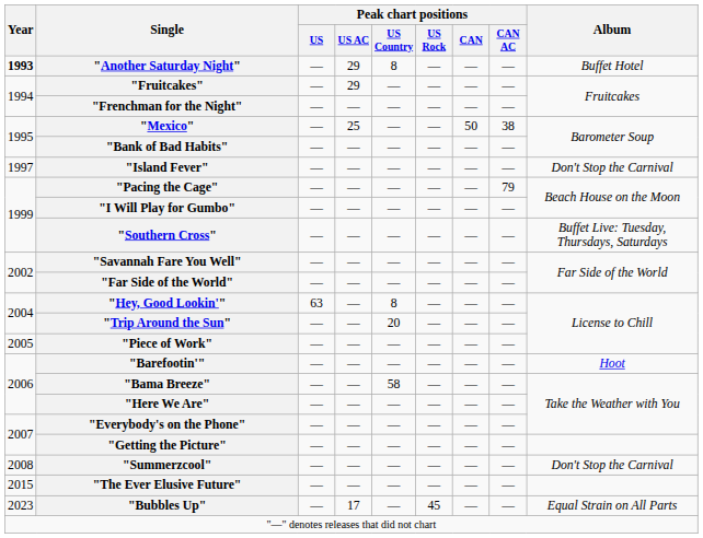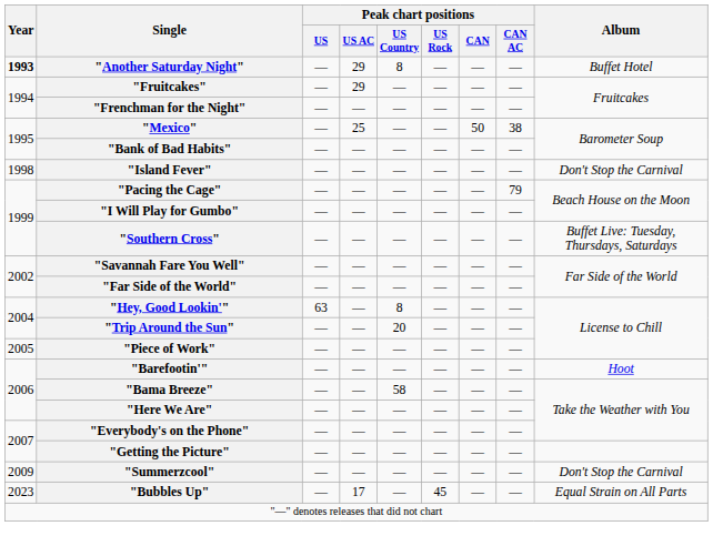 <table class="wikitable plainrowheaders" style="text-align:center;">
 <tr>
 <th rowspan="2">Year</th>
 <th rowspan="2" style="width:20em;">Single</th>
 <th colspan="6">Peak chart positions</th>
 <th rowspan="2">Album</th>
 </tr>
 <tr style="font-size:smaller;">
 <th width="40"><a href='#'>US</a><br></th>
 <th width="40"><a href='#'>US AC</a><br></th>
 <th width="40"><a href='#'>US Country</a><br></th>
 <th width="40"><a href='#'>US Rock</a><br></th>
 <th width="40"><a href='#'>CAN</a><br></th>
 <th width="40"><a href='#'>CAN AC</a><br></th>
 </tr>
 <tr>
 <td><strong>1993</strong></td>
 <th scope="row">"<a href='#'>Another Saturday Night</a>"</th>
 <td>—</td>
 <td>29</td>
 <td>8</td>
 <td>—</td>
 <td>—</td>
 <td>—</td>
 <td><em>Buffet Hotel</em></td>
 </tr>
 <tr>
 <td rowspan="2">1994</td>
 <th scope="row">"Fruitcakes"</th>
 <td>—</td>
 <td>29</td>
 <td>—</td>
 <td>—</td>
 <td>—</td>
 <td>—</td>
 <td rowspan="2"><em>Fruitcakes</em></td>
 </tr>
 <tr>
 <th scope="row">"Frenchman for the Night"</th>
 <td>—</td>
 <td>—</td>
 <td>—</td>
 <td>—</td>
 <td>—</td>
 <td>—</td>
 </tr>
 <tr>
 <td rowspan="2">1995</td>
 <th scope="row">"<a href='#'>Mexico</a>"</th>
 <td>—</td>
 <td>25</td>
 <td>—</td>
 <td>—</td>
 <td>50</td>
 <td>38</td>
 <td rowspan="2"><em>Barometer Soup</em></td>
 </tr>
 <tr>
 <th scope="row">"Bank of Bad Habits"</th>
 <td>—</td>
 <td>—</td>
 <td>—</td>
 <td>—</td>
 <td>—</td>
 <td>—</td>
 </tr>
 <tr>
-<td>1997</td>
+<td>1998</td>
 <th scope="row">"Island Fever"</th>
 <td>—</td>
 <td>—</td>
 <td>—</td>
 <td>—</td>
 <td>—</td>
 <td>—</td>
 <td><em>Don't Stop the Carnival</em></td>
 </tr>
 <tr>
 <td rowspan="3">1999</td>
 <th scope="row">"Pacing the Cage"</th>
 <td>—</td>
 <td>—</td>
 <td>—</td>
 <td>—</td>
 <td>—</td>
 <td>79</td>
 <td rowspan="2"><em>Beach House on the Moon</em></td>
 </tr>
 <tr>
 <th scope="row">"I Will Play for Gumbo"</th>
 <td>—</td>
 <td>—</td>
 <td>—</td>
 <td>—</td>
 <td>—</td>
 <td>—</td>
 </tr>
 <tr>
 <th scope="row">"<a href='#'>Southern Cross</a>" </th>
 <td>—</td>
 <td>—</td>
 <td>—</td>
 <td>—</td>
 <td>—</td>
 <td>—</td>
 <td><em>Buffet Live: Tuesday, Thursdays, Saturdays</em></td>
 </tr>
 <tr>
 <td rowspan="2">2002</td>
 <th scope="row">"Savannah Fare You Well"</th>
 <td>—</td>
 <td>—</td>
 <td>—</td>
 <td>—</td>
 <td>—</td>
 <td>—</td>
 <td rowspan="2"><em>Far Side of the World</em></td>
 </tr>
 <tr>
 <th scope="row">"Far Side of the World"</th>
 <td>—</td>
 <td>—</td>
 <td>—</td>
 <td>—</td>
 <td>—</td>
 <td>—</td>
 </tr>
 <tr>
 <td rowspan="2">2004</td>
 <th scope="row">"<a href='#'>Hey, Good Lookin'</a>" </th>
 <td>63</td>
 <td>—</td>
 <td>8</td>
 <td>—</td>
 <td>—</td>
 <td>—</td>
 <td rowspan="3"><em>License to Chill</em></td>
 </tr>
 <tr>
 <th scope="row">"<a href='#'>Trip Around the Sun</a>" </th>
 <td>—</td>
 <td>—</td>
 <td>20</td>
 <td>—</td>
 <td>—</td>
 <td>—</td>
 </tr>
 <tr>
 <td>2005</td>
 <th scope="row">"Piece of Work"</th>
 <td>—</td>
 <td>—</td>
 <td>—</td>
 <td>—</td>
 <td>—</td>
 <td>—</td>
 </tr>
 <tr>
 <td rowspan="3">2006</td>
 <th scope="row">"Barefootin'" </th>
 <td>—</td>
 <td>—</td>
 <td>—</td>
 <td>—</td>
 <td>—</td>
 <td>—</td>
 <td><em><a href='#'>Hoot</a></em></td>
 </tr>
 <tr>
 <th scope="row">"Bama Breeze"</th>
 <td>—</td>
 <td>—</td>
 <td>58</td>
 <td>—</td>
 <td>—</td>
 <td>—</td>
 <td rowspan="3"><em>Take the Weather with You</em></td>
 </tr>
 <tr>
 <th scope="row">"Here We Are"</th>
 <td>—</td>
 <td>—</td>
 <td>—</td>
 <td>—</td>
 <td>—</td>
 <td>—</td>
 </tr>
 <tr>
 <td rowspan="2">2007</td>
 <th scope="row">"Everybody's on the Phone"</th>
 <td>—</td>
 <td>—</td>
 <td>—</td>
 <td>—</td>
 <td>—</td>
 <td>—</td>
 </tr>
 <tr>
 <th scope="row">"Getting the Picture"</th>
 <td>—</td>
 <td>—</td>
 <td>—</td>
 <td>—</td>
 <td>—</td>
 <td>—</td>
 <td></td>
 </tr>
 <tr>
-<td>2008</td>
+<td>2009</td>
 <th scope="row">"Summerzcool"</th>
 <td>—</td>
 <td>—</td>
 <td>—</td>
 <td>—</td>
 <td>—</td>
 <td>—</td>
 <td><em>Don't Stop the Carnival</em></td>
-</tr>
-<tr>
-<td>2015</td>
-<th scope="row">"The Ever Elusive Future"</th>
-<td>—</td>
-<td>—</td>
-<td>—</td>
-<td>—</td>
-<td>—</td>
-<td>—</td>
-<td></td>
 </tr>
 <tr>
 <td>2023</td>
 <th scope="row">"Bubbles Up"</th>
 <td>—</td>
 <td>17</td>
 <td>—</td>
 <td>45</td>
 <td>—</td>
 <td>—</td>
 <td><em>Equal Strain on All Parts</em></td>
 </tr>
 <tr>
 <td colspan="9" style="font-size: 85%">"—" denotes releases that did not chart</td>
 </tr>
 </table>
